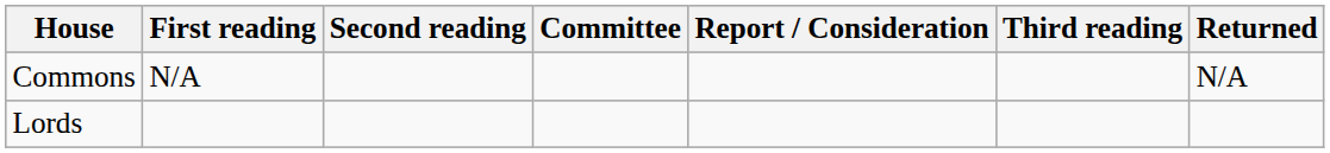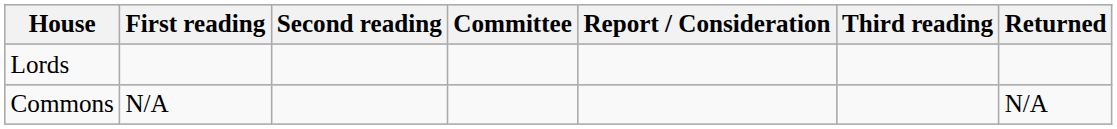 <table class="wikitable">
 <tr>
 <th>House</th>
 <th>First reading</th>
 <th>Second reading</th>
 <th>Committee</th>
 <th>Report / Consideration</th>
 <th>Third reading</th>
 <th>Returned</th>
 </tr>
 <tr>
+<td>Lords</td>
+<td></td>
+<td></td>
+<td></td>
+<td></td>
+<td></td>
+<td> </td>
+</tr>
+<tr>
 <td>Commons</td>
 <td>N/A</td>
 <td> </td>
 <td>  </td>
 <td> </td>
 <td></td>
 <td>N/A</td>
 </tr>
-<tr>
-<td>Lords</td>
-<td></td>
-<td></td>
-<td></td>
-<td></td>
-<td></td>
-<td> </td>
-</tr>
 </table>
